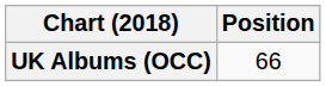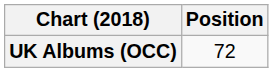 <table class="wikitable plainrowheaders" style="text-align:center">
 <tr>
 <th scope="col">Chart (2018)</th>
 <th scope="col">Position</th>
 </tr>
 <tr>
 <th scope="row">UK Albums (OCC)</th>
-<td>66</td>
+<td>72</td>
 </tr>
 </table>
